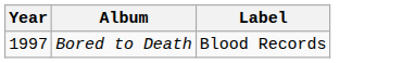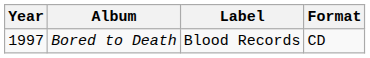 <table class="wikitable">
 <tr>
 <th>Year</th>
 <th>Album</th>
 <th>Label</th>
+<th>Format</th>
 </tr>
 <tr>
 <td>1997</td>
 <td><em>Bored to Death</em></td>
 <td>Blood Records</td>
+<td>CD</td>
 </tr>
 </table>
